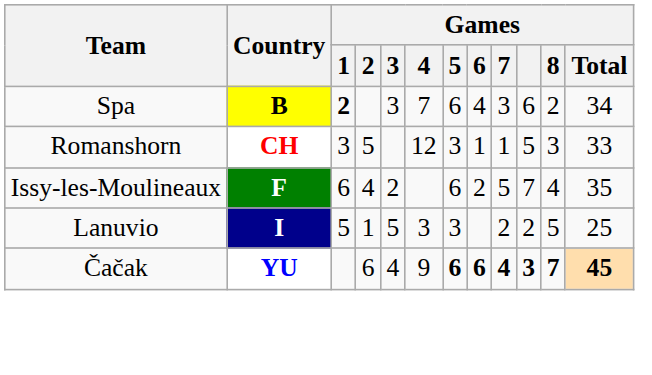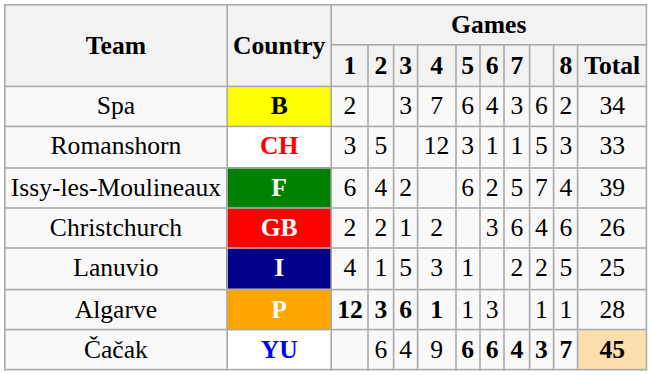 <table class="wikitable plainrowheaders" style="text-align:center;">
 <tr>
 <th rowspan=2>Team</th>
 <th rowspan=2>Country</th>
 <th colspan=10>Games</th>
 </tr>
 <tr>
 <th>1</th>
 <th>2</th>
 <th>3</th>
 <th>4</th>
 <th>5</th>
 <th>6</th>
 <th>7</th>
 <th></th>
 <th>8</th>
 <th>Total</th>
 </tr>
 <tr>
 <td>Spa</td>
 <td style="background:yellow"><strong>B</strong></td>
-<td><strong>2</strong></td>
+<td>2</td>
 <td></td>
 <td>3</td>
 <td>7</td>
 <td>6</td>
 <td>4</td>
 <td>3</td>
 <td>6</td>
 <td>2</td>
 <td>34</td>
 </tr>
 <tr>
 <td>Romanshorn</td>
 <td style="background:white; color: red"><strong>CH</strong></td>
 <td>3</td>
 <td>5</td>
 <td></td>
 <td>12</td>
 <td>3</td>
 <td>1</td>
 <td>1</td>
 <td>5</td>
 <td>3</td>
 <td>33</td>
 </tr>
 <tr>
 <td>Issy-les-Moulineaux</td>
 <td style="background:green; color: white"><strong>F</strong></td>
 <td>6</td>
 <td>4</td>
 <td>2</td>
 <td></td>
 <td>6</td>
 <td>2</td>
 <td>5</td>
 <td>7</td>
 <td>4</td>
-<td>35</td>
+<td>39</td>
+</tr>
+<tr>
+<td>Christchurch</td>
+<td style="background:red; color: white"><strong>GB</strong></td>
+<td>2</td>
+<td>2</td>
+<td>1</td>
+<td>2</td>
+<td></td>
+<td>3</td>
+<td>6</td>
+<td>4</td>
+<td>6</td>
+<td>26</td>
 </tr>
 <tr>
 <td>Lanuvio</td>
 <td style="background:darkblue; color: white"><strong>I</strong></td>
-<td>5</td>
+<td>4</td>
 <td>1</td>
 <td>5</td>
 <td>3</td>
-<td>3</td>
+<td>1</td>
 <td></td>
 <td>2</td>
 <td>2</td>
 <td>5</td>
 <td>25</td>
+</tr>
+<tr>
+<td>Algarve</td>
+<td style="background:orange; color: white"><strong>P</strong></td>
+<td><strong>12</strong></td>
+<td><strong>3</strong></td>
+<td><strong>6</strong></td>
+<td><strong>1</strong></td>
+<td>1</td>
+<td>3</td>
+<td></td>
+<td>1</td>
+<td>1</td>
+<td>28</td>
 </tr>
 <tr>
 <td>Čačak</td>
 <td style="background:white; color:blue"><strong>YU</strong></td>
 <td></td>
 <td>6</td>
 <td>4</td>
 <td>9</td>
 <td><strong>6</strong></td>
 <td><strong>6</strong></td>
 <td><strong>4</strong></td>
 <td><strong>3</strong></td>
 <td><strong>7</strong></td>
 <td style="font-weight:bold; background:NavajoWhite;">45</td>
 </tr>
 </table>
